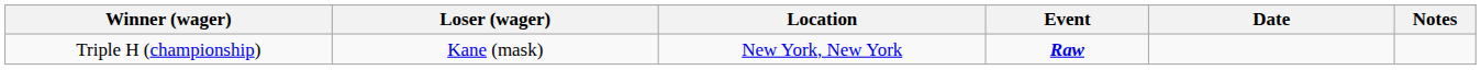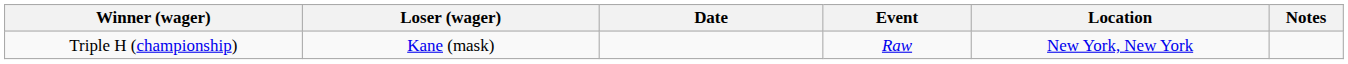 <table class="wikitable" style="width:100%; text-align:center;">
 <tr>
 <th style="width:20%;">Winner (wager)</th>
 <th style="width:20%;">Loser (wager)</th>
+<th style="width:15%;">Date</th>
+<th style="width:10%;">Event</th>
 <th style="width:20%;">Location</th>
-<th style="width:10%;">Event</th>
-<th style="width:15%;">Date</th>
 <th width=5%>Notes</th>
 </tr>
 <tr>
 <td>Triple H (<a href='#'>championship</a>)</td>
 <td><a href='#'>Kane</a> (mask)</td>
+<td></td>
+<td><em><a href='#'>Raw</a></em></td>
 <td><a href='#'>New York, New York</a></td>
-<td><strong><em><a href='#'>Raw</a></em></strong></td>
-<td></td>
 <td></td>
 </tr>
 </table>
